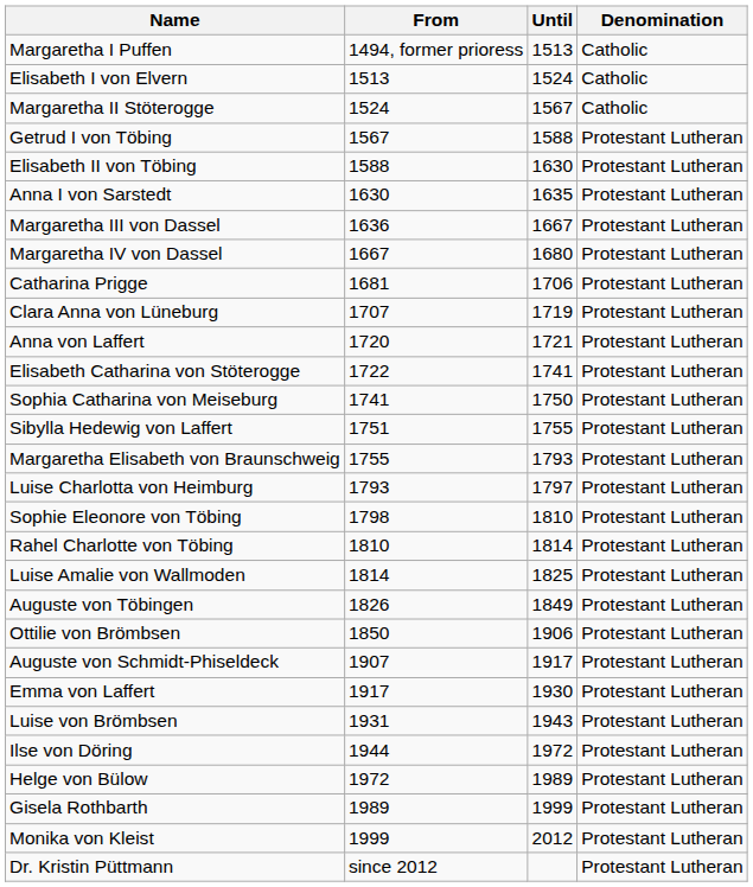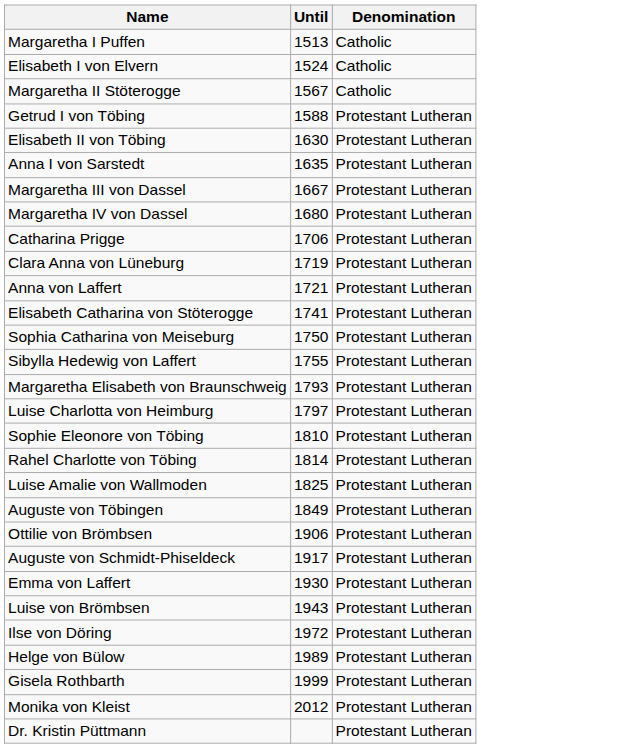 <table class="wikitable" style="float:left">
 <tr>
 <th>Name</th>
-<th>From</th>
 <th>Until</th>
 <th>Denomination</th>
 </tr>
 <tr>
 <td>Margaretha I Puffen</td>
-<td>1494, former prioress</td>
 <td>1513</td>
 <td>Catholic</td>
 </tr>
 <tr>
 <td>Elisabeth I von Elvern</td>
-<td>1513</td>
 <td>1524</td>
 <td>Catholic</td>
 </tr>
 <tr>
 <td>Margaretha II Stöterogge</td>
-<td>1524</td>
 <td>1567</td>
 <td>Catholic</td>
 </tr>
 <tr>
 <td>Getrud I von Töbing</td>
-<td>1567</td>
 <td>1588</td>
 <td>Protestant Lutheran</td>
 </tr>
 <tr>
 <td>Elisabeth II von Töbing</td>
-<td>1588</td>
 <td>1630</td>
 <td>Protestant Lutheran</td>
 </tr>
 <tr>
 <td>Anna I von Sarstedt</td>
-<td>1630</td>
 <td>1635</td>
 <td>Protestant Lutheran</td>
 </tr>
 <tr>
 <td>Margaretha III von Dassel</td>
-<td>1636</td>
 <td>1667</td>
 <td>Protestant Lutheran</td>
 </tr>
 <tr>
 <td>Margaretha IV von Dassel</td>
-<td>1667</td>
 <td>1680</td>
 <td>Protestant Lutheran</td>
 </tr>
 <tr>
 <td>Catharina Prigge</td>
-<td>1681</td>
 <td>1706</td>
 <td>Protestant Lutheran</td>
 </tr>
 <tr>
 <td>Clara Anna von Lüneburg</td>
-<td>1707</td>
 <td>1719</td>
 <td>Protestant Lutheran</td>
 </tr>
 <tr>
 <td>Anna von Laffert</td>
-<td>1720</td>
 <td>1721</td>
 <td>Protestant Lutheran</td>
 </tr>
 <tr>
 <td>Elisabeth Catharina von Stöterogge</td>
-<td>1722</td>
 <td>1741</td>
 <td>Protestant Lutheran</td>
 </tr>
 <tr>
 <td>Sophia Catharina von Meiseburg</td>
-<td>1741</td>
 <td>1750</td>
 <td>Protestant Lutheran</td>
 </tr>
 <tr>
 <td>Sibylla Hedewig von Laffert</td>
-<td>1751</td>
 <td>1755</td>
 <td>Protestant Lutheran</td>
 </tr>
 <tr>
 <td>Margaretha Elisabeth von Braunschweig</td>
-<td>1755</td>
 <td>1793</td>
 <td>Protestant Lutheran</td>
 </tr>
 <tr>
 <td>Luise Charlotta von Heimburg</td>
-<td>1793</td>
 <td>1797</td>
 <td>Protestant Lutheran</td>
 </tr>
 <tr>
 <td>Sophie Eleonore von Töbing</td>
-<td>1798</td>
 <td>1810</td>
 <td>Protestant Lutheran</td>
 </tr>
 <tr>
 <td>Rahel Charlotte von Töbing</td>
-<td>1810</td>
 <td>1814</td>
 <td>Protestant Lutheran</td>
 </tr>
 <tr>
 <td>Luise Amalie von Wallmoden</td>
-<td>1814</td>
 <td>1825</td>
 <td>Protestant Lutheran</td>
 </tr>
 <tr>
 <td>Auguste von Töbingen</td>
-<td>1826</td>
 <td>1849</td>
 <td>Protestant Lutheran</td>
 </tr>
 <tr>
 <td>Ottilie von Brömbsen</td>
-<td>1850</td>
 <td>1906</td>
 <td>Protestant Lutheran</td>
 </tr>
 <tr>
 <td>Auguste von Schmidt-Phiseldeck</td>
-<td>1907</td>
 <td>1917</td>
 <td>Protestant Lutheran</td>
 </tr>
 <tr>
 <td>Emma von Laffert</td>
-<td>1917</td>
 <td>1930</td>
 <td>Protestant Lutheran</td>
 </tr>
 <tr>
 <td>Luise von Brömbsen</td>
-<td>1931</td>
 <td>1943</td>
 <td>Protestant Lutheran</td>
 </tr>
 <tr>
 <td>Ilse von Döring</td>
-<td>1944</td>
 <td>1972</td>
 <td>Protestant Lutheran</td>
 </tr>
 <tr>
 <td>Helge von Bülow</td>
-<td>1972</td>
 <td>1989</td>
 <td>Protestant Lutheran</td>
 </tr>
 <tr>
 <td>Gisela Rothbarth</td>
-<td>1989</td>
 <td>1999</td>
 <td>Protestant Lutheran</td>
 </tr>
 <tr>
 <td>Monika von Kleist</td>
-<td>1999</td>
 <td>2012</td>
 <td>Protestant Lutheran</td>
 </tr>
 <tr>
 <td>Dr. Kristin Püttmann</td>
-<td>since 2012</td>
 <td></td>
 <td>Protestant Lutheran</td>
 </tr>
 </table>
